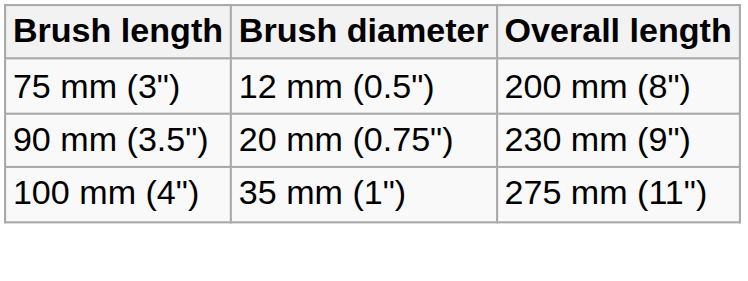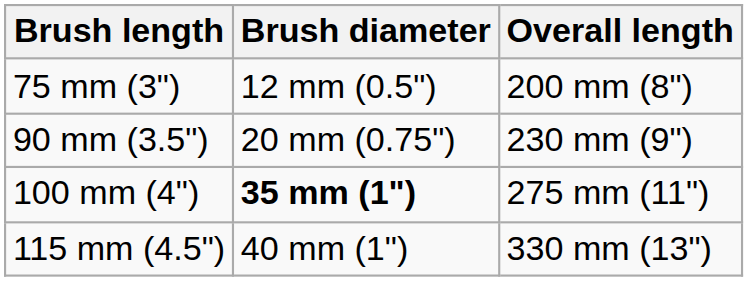 <table class="wikitable">
 <tr>
 <th>Brush length</th>
 <th>Brush diameter</th>
 <th>Overall length</th>
 </tr>
 <tr>
 <td>75 mm (3")</td>
 <td>12 mm (0.5")</td>
 <td>200 mm (8")</td>
 </tr>
 <tr>
 <td>90 mm (3.5")</td>
 <td>20 mm (0.75")</td>
 <td>230 mm (9")</td>
 </tr>
 <tr>
 <td>100 mm (4")</td>
-<td>35 mm (1")</td>
+<td><strong>35 mm (1")</strong></td>
 <td>275 mm (11")</td>
 </tr>
+<tr>
+<td>115 mm (4.5")</td>
+<td>40 mm (1")</td>
+<td>330 mm (13")</td>
+</tr>
 </table>
